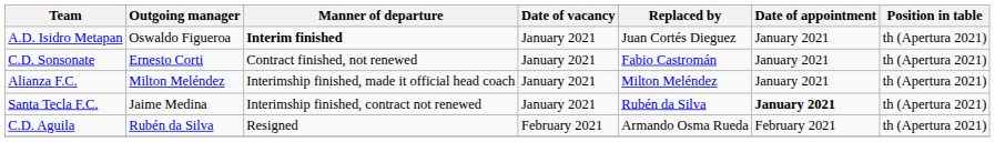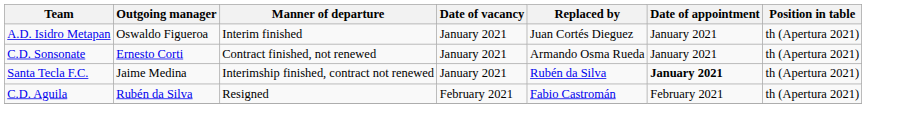 <table class="wikitable">
 <tr>
 <th>Team</th>
 <th>Outgoing manager</th>
 <th>Manner of departure</th>
 <th>Date of vacancy</th>
 <th>Replaced by</th>
 <th>Date of appointment</th>
 <th>Position in table</th>
 </tr>
 <tr>
 <td><a href='#'>A.D. Isidro Metapan</a></td>
 <td> Oswaldo Figueroa</td>
-<td><strong>Interim finished</strong></td>
+<td>Interim finished</td>
 <td>January 2021</td>
 <td> Juan Cortés Dieguez</td>
 <td>January 2021</td>
 <td>th (Apertura 2021)</td>
 </tr>
 <tr>
 <td><a href='#'>C.D. Sonsonate</a></td>
 <td> <a href='#'>Ernesto Corti</a></td>
 <td>Contract finished, not renewed</td>
 <td>January 2021</td>
-<td> <a href='#'>Fabio Castromán</a></td>
-<td>January 2021</td>
-<td>th (Apertura 2021)</td>
-</tr>
-<tr>
-<td><a href='#'>Alianza F.C.</a></td>
-<td> <a href='#'>Milton Meléndez</a></td>
-<td>Interimship finished, made it official head coach</td>
-<td>January 2021</td>
-<td> <a href='#'>Milton Meléndez</a></td>
+<td> Armando Osma Rueda</td>
 <td>January 2021</td>
 <td>th (Apertura 2021)</td>
 </tr>
 <tr>
 <td><a href='#'>Santa Tecla F.C.</a></td>
 <td> Jaime Medina</td>
 <td>Interimship finished, contract not renewed</td>
 <td>January 2021</td>
 <td> <a href='#'>Rubén da Silva</a></td>
 <td><strong>January 2021</strong></td>
 <td>th (Apertura 2021)</td>
 </tr>
 <tr>
 <td><a href='#'>C.D. Aguila</a></td>
 <td> <a href='#'>Rubén da Silva</a></td>
 <td>Resigned</td>
 <td>February 2021</td>
-<td> Armando Osma Rueda</td>
+<td> <a href='#'>Fabio Castromán</a></td>
 <td>February 2021</td>
 <td>th (Apertura 2021)</td>
 </tr>
 <tr>
 </tr>
 </table>
